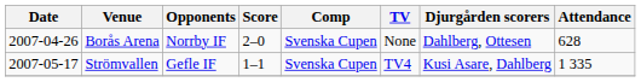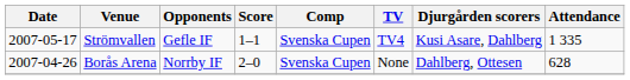 <table class="wikitable">
 <tr>
 <th>Date</th>
 <th>Venue</th>
 <th>Opponents</th>
 <th>Score</th>
 <th>Comp</th>
 <th><a href='#'>TV</a></th>
 <th>Djurgården scorers</th>
 <th>Attendance</th>
 </tr>
 <tr>
+<td>2007-05-17</td>
+<td><a href='#'>Strömvallen</a></td>
+<td><a href='#'>Gefle IF</a></td>
+<td>1–1</td>
+<td><a href='#'>Svenska Cupen</a></td>
+<td><a href='#'>TV4</a></td>
+<td><a href='#'>Kusi Asare</a>, <a href='#'>Dahlberg</a></td>
+<td>1 335</td>
+</tr>
+<tr>
 <td>2007-04-26</td>
 <td><a href='#'>Borås Arena</a></td>
 <td><a href='#'>Norrby IF</a></td>
 <td>2–0</td>
 <td><a href='#'>Svenska Cupen</a></td>
 <td>None</td>
 <td><a href='#'>Dahlberg</a>, <a href='#'>Ottesen</a></td>
 <td>628</td>
 </tr>
 <tr>
-<td>2007-05-17</td>
-<td><a href='#'>Strömvallen</a></td>
-<td><a href='#'>Gefle IF</a></td>
-<td>1–1</td>
-<td><a href='#'>Svenska Cupen</a></td>
-<td><a href='#'>TV4</a></td>
-<td><a href='#'>Kusi Asare</a>, <a href='#'>Dahlberg</a></td>
-<td>1 335</td>
-</tr>
-<tr>
 </tr>
 </table>
